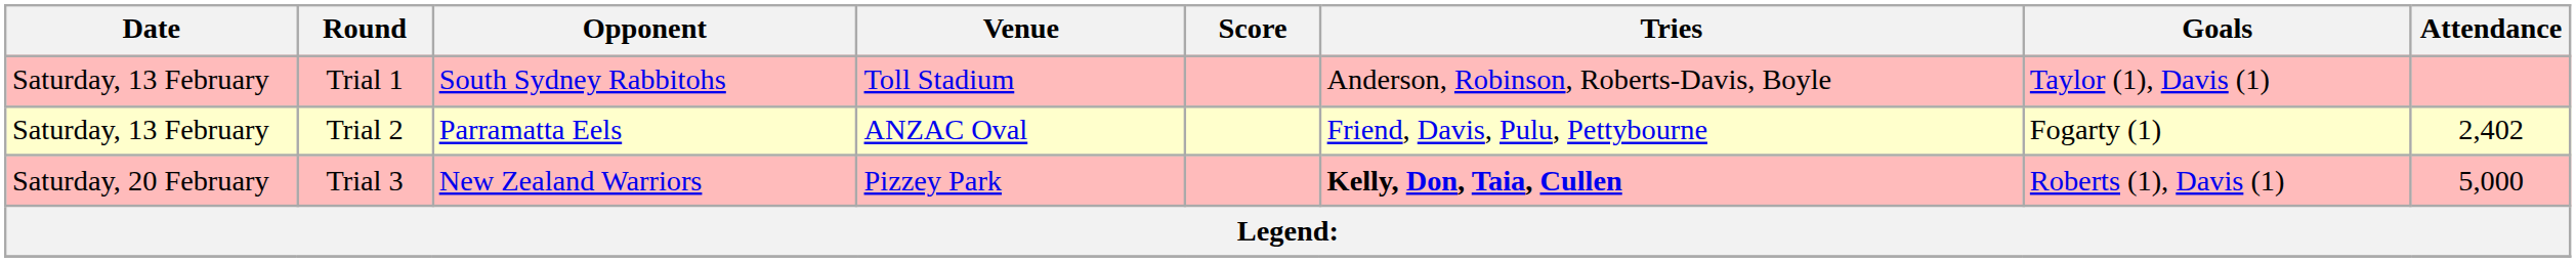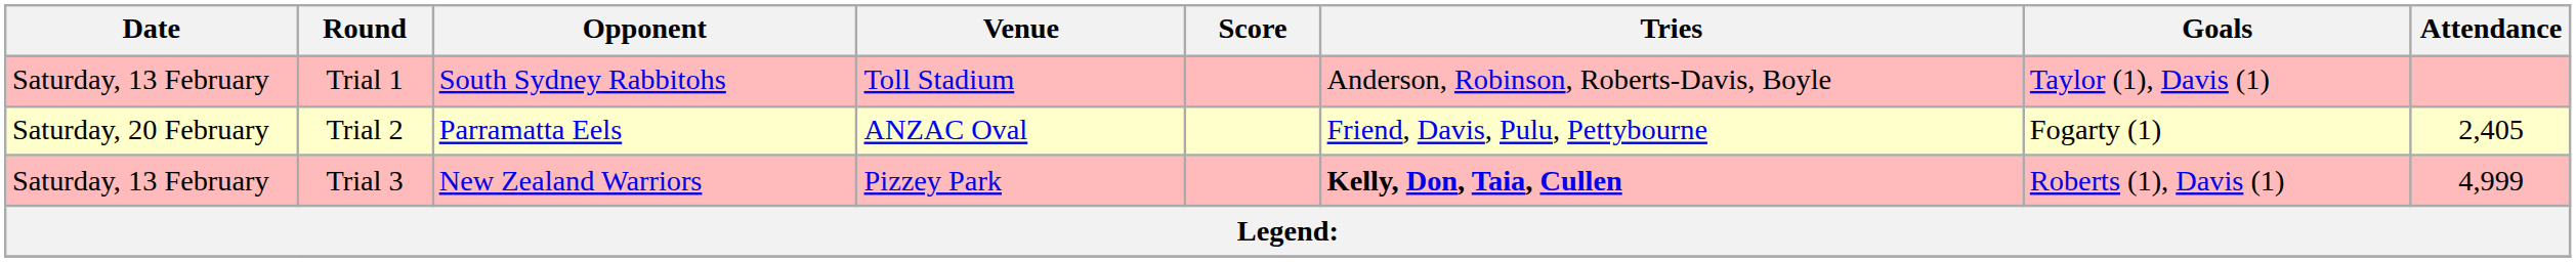 <table class="wikitable" style="font-size:75%;">
 <tr>
 <th width="115">Date</th>
 <th width="50">Round</th>
 <th width="170">Opponent</th>
 <th width="130">Venue</th>
 <th width="50">Score</th>
 <th width="285">Tries</th>
 <th width="155">Goals</th>
 <th width="60">Attendance</th>
 </tr>
 <tr bgcolor=#FFBBBB>
 <td>Saturday, 13 February</td>
 <td style="text-align:center;">Trial 1</td>
 <td> <a href='#'>South Sydney Rabbitohs</a></td>
 <td><a href='#'>Toll Stadium</a></td>
 <td style="text-align:center;"></td>
 <td>Anderson, <a href='#'>Robinson</a>, Roberts-Davis, Boyle</td>
 <td><a href='#'>Taylor</a> (1), <a href='#'>Davis</a> (1)</td>
 <td style="text-align:center;"></td>
 </tr>
 <tr bgcolor=#FFFFCC>
-<td>Saturday, 13 February</td>
+<td>Saturday, 20 February</td>
 <td style="text-align:center;">Trial 2</td>
 <td> <a href='#'>Parramatta Eels</a></td>
 <td><a href='#'>ANZAC Oval</a></td>
 <td style="text-align:center;"></td>
 <td><a href='#'>Friend</a>, <a href='#'>Davis</a>, <a href='#'>Pulu</a>, <a href='#'>Pettybourne</a></td>
 <td>Fogarty (1)</td>
-<td style="text-align:center;">2,402</td>
+<td style="text-align:center;">2,405</td>
 </tr>
 <tr bgcolor=#FFBBBB>
-<td>Saturday, 20 February</td>
+<td>Saturday, 13 February</td>
 <td style="text-align:center;">Trial 3</td>
 <td> <a href='#'>New Zealand Warriors</a></td>
 <td><a href='#'>Pizzey Park</a></td>
 <td style="text-align:center;"></td>
 <td><strong>Kelly, <a href='#'>Don</a>, <a href='#'>Taia</a>, <a href='#'>Cullen</a></strong></td>
 <td><a href='#'>Roberts</a> (1), <a href='#'>Davis</a> (1)</td>
-<td style="text-align:center;">5,000</td>
+<td style="text-align:center;">4,999</td>
 </tr>
 <tr>
 <th colspan="8"><strong>Legend</strong>:   </th>
 </tr>
 <tr>
 </tr>
 </table>
